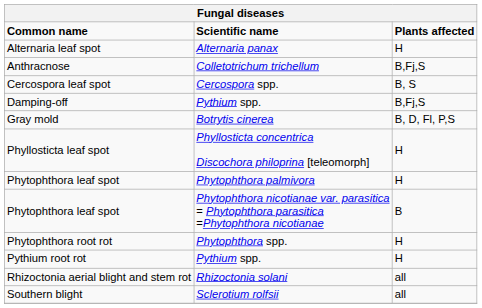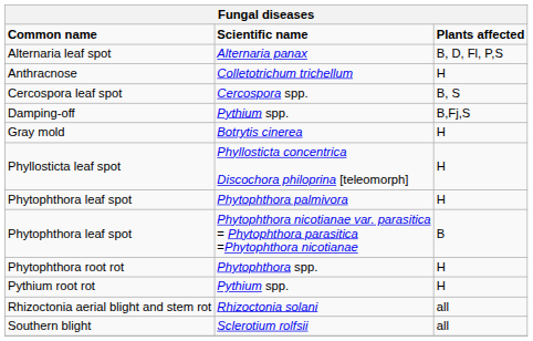 <table class="wikitable" style="clear">
 <tr>
 <th colspan=3><strong>Fungal diseases</strong><br></th>
 </tr>
 <tr>
 <td><strong>Common name</strong></td>
 <td><strong>Scientific name</strong></td>
 <td><strong>Plants affected</strong></td>
 </tr>
 <tr>
 <td>Alternaria leaf spot</td>
 <td><em><a href='#'>Alternaria panax</a></em></td>
-<td>H</td>
+<td>B, D, Fl, P,S</td>
 </tr>
 <tr>
 <td>Anthracnose</td>
 <td><em><a href='#'>Colletotrichum trichellum</a></em></td>
-<td>B,Fj,S</td>
+<td>H</td>
 </tr>
 <tr>
 <td>Cercospora leaf spot</td>
 <td><em><a href='#'>Cercospora</a></em> spp.</td>
 <td>B, S</td>
 </tr>
 <tr>
 <td>Damping-off</td>
 <td><em><a href='#'>Pythium</a></em> spp.</td>
 <td>B,Fj,S</td>
 </tr>
 <tr>
 <td>Gray mold</td>
 <td><em><a href='#'>Botrytis cinerea</a></em></td>
-<td>B, D, Fl, P,S</td>
+<td>H</td>
 </tr>
 <tr>
 <td>Phyllosticta leaf spot</td>
 <td><em><a href='#'>Phyllosticta concentrica</a></em><br><br><em><a href='#'>Discochora philoprina</a></em> [teleomorph]</td>
 <td>H</td>
 </tr>
 <tr>
 <td>Phytophthora leaf spot</td>
 <td><em><a href='#'>Phytophthora palmivora</a></em></td>
 <td>H</td>
 </tr>
 <tr>
 <td>Phytophthora leaf spot</td>
 <td><em><a href='#'>Phytophthora nicotianae var. parasitica</a></em><br> = <em><a href='#'>Phytophthora parasitica</a></em> <br>=<em><a href='#'>Phytophthora nicotianae</a></em></td>
 <td>B</td>
 </tr>
 <tr>
 <td>Phytophthora root rot</td>
 <td><em><a href='#'>Phytophthora</a></em> spp.</td>
 <td>H</td>
 </tr>
 <tr>
 <td>Pythium root rot</td>
 <td><em><a href='#'>Pythium</a></em> spp.</td>
 <td>H</td>
 </tr>
 <tr>
 <td>Rhizoctonia aerial blight and stem rot</td>
 <td><em><a href='#'>Rhizoctonia solani</a></em></td>
 <td>all</td>
 </tr>
 <tr>
 <td>Southern blight</td>
 <td><em><a href='#'>Sclerotium rolfsii</a></em></td>
 <td>all</td>
 </tr>
 <tr>
 </tr>
 </table>
